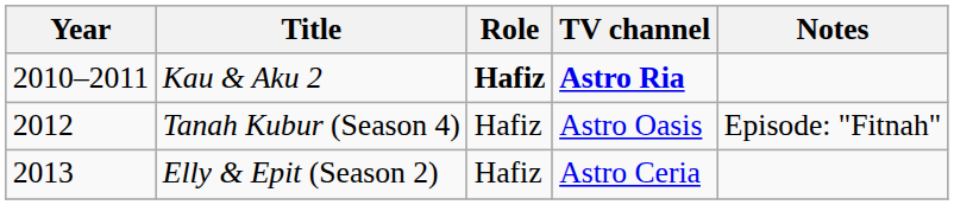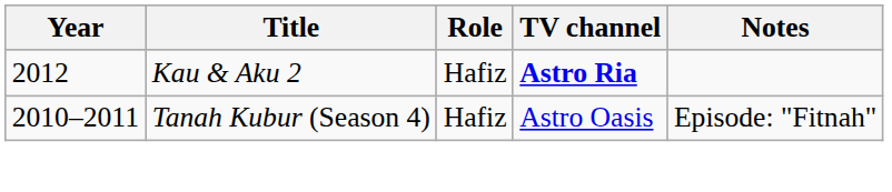 <table class="wikitable">
 <tr>
 <th>Year</th>
 <th>Title</th>
 <th>Role</th>
 <th>TV channel</th>
 <th>Notes</th>
 </tr>
 <tr>
-<td>2010–2011</td>
+<td>2012</td>
 <td><em>Kau & Aku 2</em></td>
-<td><strong>Hafiz</strong></td>
+<td>Hafiz</td>
 <td><strong><a href='#'>Astro Ria</a></strong></td>
 <td></td>
 </tr>
 <tr>
-<td>2012</td>
+<td>2010–2011</td>
 <td><em>Tanah Kubur</em> (Season 4)</td>
 <td>Hafiz</td>
 <td><a href='#'>Astro Oasis</a></td>
 <td>Episode: "Fitnah"</td>
 </tr>
-<tr>
-<td>2013</td>
-<td><em>Elly & Epit</em> (Season 2)</td>
-<td>Hafiz</td>
-<td><a href='#'>Astro Ceria</a></td>
-<td></td>
-</tr>
 </table>
